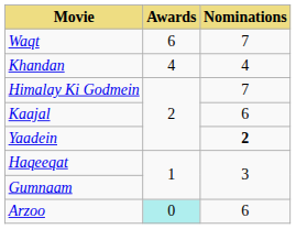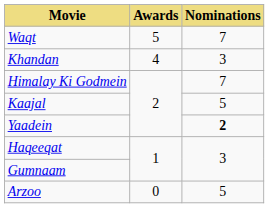 <table class="wikitable sortable" style="text-align:center">
 <tr>
 <th style="background:#EEDD82;">Movie</th>
 <th style="background:#EEDD82;">Awards</th>
 <th style="background:#EEDD82;">Nominations</th>
 </tr>
 <tr>
 <td align="left"><em><a href='#'>Waqt</a></em></td>
-<td>6</td>
+<td>5</td>
 <td>7</td>
 </tr>
 <tr>
 <td align="left"><em><a href='#'>Khandan</a></em></td>
 <td>4</td>
-<td>4</td>
+<td>3</td>
 </tr>
 <tr>
 <td align="left"><em><a href='#'>Himalay Ki Godmein</a></em></td>
 <td rowspan=3>2</td>
 <td>7</td>
 </tr>
 <tr>
 <td align="left"><em><a href='#'>Kaajal</a></em></td>
-<td>6</td>
+<td>5</td>
 </tr>
 <tr>
 <td align="left"><em><a href='#'>Yaadein</a></em></td>
 <td><strong>2</strong></td>
 </tr>
 <tr>
 <td align="left"><em><a href='#'>Haqeeqat</a></em></td>
 <td rowspan=2>1</td>
 <td rowspan=2>3</td>
 </tr>
 <tr>
 <td align="left"><em><a href='#'>Gumnaam</a></em></td>
 </tr>
 <tr>
 <td align="left"><em><a href='#'>Arzoo</a></em></td>
-<td style="background: paleturquoise;">0</td>
-<td>6</td>
+<td>0</td>
+<td>5</td>
 </tr>
 </table>
